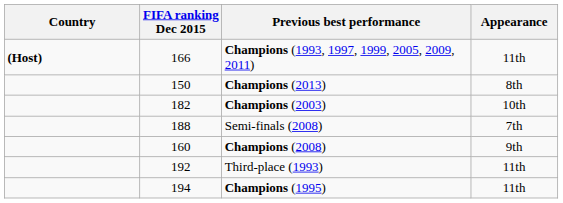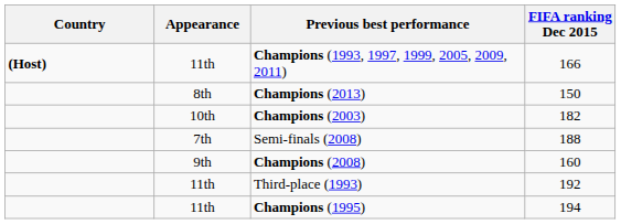 <table class="wikitable sortable" style="text-align:left;">
 <tr>
 <th style="width:160px;">Country</th>
+<th style="width:100px;">Appearance</th>
+<th style="width:300px;">Previous best performance</th>
 <th><a href='#'>FIFA ranking</a><br> Dec 2015</th>
-<th style="width:300px;">Previous best performance</th>
-<th style="width:100px;">Appearance</th>
 </tr>
 <tr>
 <td><strong> (Host)</strong></td>
+<td align=center>11th</td>
+<td><strong>Champions</strong> (<a href='#'>1993</a>, <a href='#'>1997</a>, <a href='#'>1999</a>, <a href='#'>2005</a>, <a href='#'>2009</a>, <a href='#'>2011</a>)</td>
 <td align=center>166</td>
-<td><strong>Champions</strong> (<a href='#'>1993</a>, <a href='#'>1997</a>, <a href='#'>1999</a>, <a href='#'>2005</a>, <a href='#'>2009</a>, <a href='#'>2011</a>)</td>
-<td align=center>11th</td>
 </tr>
 <tr>
 <td></td>
+<td align=center>8th</td>
+<td><strong>Champions</strong> (<a href='#'>2013</a>)</td>
 <td align=center>150</td>
-<td><strong>Champions</strong> (<a href='#'>2013</a>)</td>
-<td align=center>8th</td>
 </tr>
 <tr>
 <td></td>
+<td align=center>10th</td>
+<td><strong>Champions</strong> (<a href='#'>2003</a>)</td>
 <td align=center>182</td>
-<td><strong>Champions</strong> (<a href='#'>2003</a>)</td>
-<td align=center>10th</td>
 </tr>
 <tr>
 <td></td>
+<td align=center>7th</td>
+<td>Semi-finals (<a href='#'>2008</a>)</td>
 <td align=center>188</td>
-<td>Semi-finals (<a href='#'>2008</a>)</td>
-<td align=center>7th</td>
 </tr>
 <tr>
 <td></td>
+<td align=center>9th</td>
+<td><strong>Champions</strong> (<a href='#'>2008</a>)</td>
 <td align=center>160</td>
-<td><strong>Champions</strong> (<a href='#'>2008</a>)</td>
-<td align=center>9th</td>
 </tr>
 <tr>
 <td></td>
+<td align=center>11th</td>
+<td>Third-place (<a href='#'>1993</a>)</td>
 <td align=center>192</td>
-<td>Third-place (<a href='#'>1993</a>)</td>
-<td align=center>11th</td>
 </tr>
 <tr>
 <td></td>
+<td align=center>11th</td>
+<td><strong>Champions</strong> (<a href='#'>1995</a>)</td>
 <td align=center>194</td>
-<td><strong>Champions</strong> (<a href='#'>1995</a>)</td>
-<td align=center>11th</td>
 </tr>
 </table>
